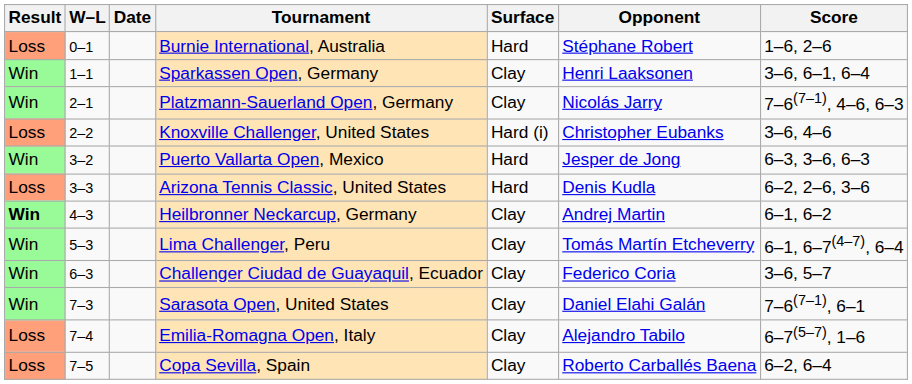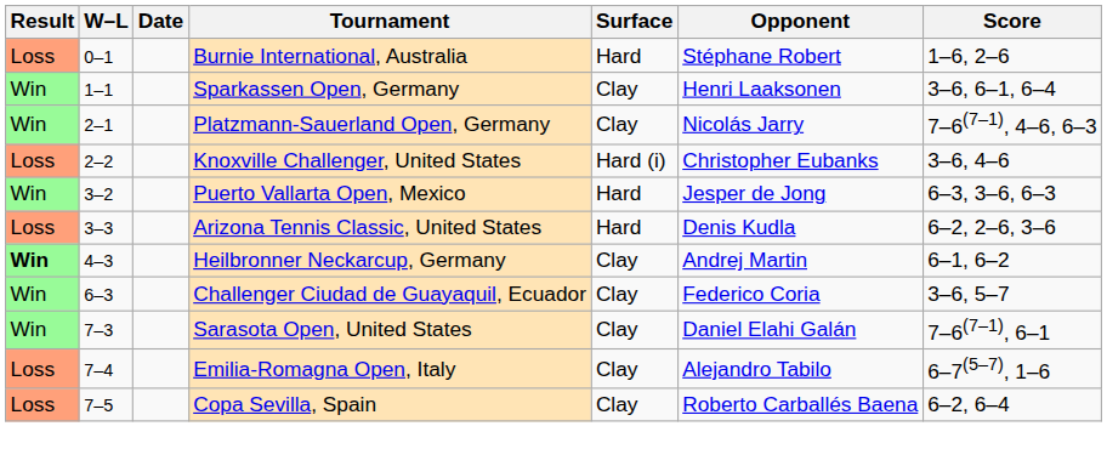 <table class="sortable wikitable nowrap">
 <tr>
 <th>Result</th>
 <th class="unsortable">W–L</th>
 <th>Date</th>
 <th>Tournament</th>
 <th>Surface</th>
 <th>Opponent</th>
 <th class="unsortable">Score</th>
 </tr>
 <tr>
 <td style="background:#ffa07a;">Loss</td>
 <td><small>0–1</small></td>
 <td><a href='#'></a></td>
 <td bgcolor=moccasin><a href='#'>Burnie International</a>, Australia</td>
 <td>Hard</td>
 <td> <a href='#'>Stéphane Robert</a></td>
 <td>1–6, 2–6</td>
 </tr>
 <tr>
 <td style="background:#98fb98;">Win</td>
 <td><small>1–1</small></td>
 <td><a href='#'></a></td>
 <td bgcolor=moccasin><a href='#'>Sparkassen Open</a>, Germany</td>
 <td>Clay</td>
 <td> <a href='#'>Henri Laaksonen</a></td>
 <td>3–6, 6–1, 6–4</td>
 </tr>
 <tr>
 <td style="background:#98fb98;">Win</td>
 <td><small>2–1</small></td>
 <td><a href='#'></a></td>
 <td bgcolor=moccasin><a href='#'>Platzmann-Sauerland Open</a>, Germany</td>
 <td>Clay</td>
 <td> <a href='#'>Nicolás Jarry</a></td>
 <td>7–6<sup>(7–1)</sup>, 4–6, 6–3</td>
 </tr>
 <tr>
 <td style="background:#ffa07a;">Loss</td>
 <td><small>2–2</small></td>
 <td><a href='#'></a></td>
 <td bgcolor=moccasin><a href='#'>Knoxville Challenger</a>, United States</td>
 <td>Hard (i)</td>
 <td> <a href='#'>Christopher Eubanks</a></td>
 <td>3–6, 4–6</td>
 </tr>
 <tr>
 <td style="background:#98fb98;">Win</td>
 <td><small>3–2</small></td>
 <td><a href='#'></a></td>
 <td bgcolor=moccasin><a href='#'>Puerto Vallarta Open</a>, Mexico</td>
 <td>Hard</td>
 <td> <a href='#'>Jesper de Jong</a></td>
 <td>6–3, 3–6, 6–3</td>
 </tr>
 <tr>
 <td style="background:#ffa07a;">Loss</td>
 <td><small>3–3</small></td>
 <td><a href='#'></a></td>
 <td bgcolor=moccasin><a href='#'>Arizona Tennis Classic</a>, United States</td>
 <td>Hard</td>
 <td> <a href='#'>Denis Kudla</a></td>
 <td>6–2, 2–6, 3–6</td>
 </tr>
 <tr>
 <td style="background:#98fb98;"><strong>Win</strong></td>
 <td><small>4–3</small></td>
 <td><a href='#'></a></td>
 <td bgcolor=moccasin><a href='#'>Heilbronner Neckarcup</a>, Germany</td>
 <td>Clay</td>
 <td> <a href='#'>Andrej Martin</a></td>
 <td>6–1, 6–2</td>
 </tr>
 <tr>
 <td style="background:#98fb98;">Win</td>
-<td><small>5–3</small></td>
-<td><a href='#'></a></td>
-<td bgcolor=moccasin><a href='#'>Lima Challenger</a>, Peru</td>
-<td>Clay</td>
-<td> <a href='#'>Tomás Martín Etcheverry</a></td>
-<td>6–1, 6–7<sup>(4–7)</sup>, 6–4</td>
-</tr>
-<tr>
-<td style="background:#98fb98;">Win</td>
 <td><small>6–3</small></td>
 <td><a href='#'></a></td>
 <td bgcolor=moccasin><a href='#'>Challenger Ciudad de Guayaquil</a>, Ecuador</td>
 <td>Clay</td>
 <td> <a href='#'>Federico Coria</a></td>
 <td>3–6, 5–7</td>
 </tr>
 <tr>
 <td style="background:#98fb98;">Win</td>
 <td><small>7–3</small></td>
 <td><a href='#'></a></td>
 <td bgcolor=moccasin><a href='#'>Sarasota Open</a>, United States</td>
 <td>Clay</td>
 <td> <a href='#'>Daniel Elahi Galán</a></td>
 <td>7–6<sup>(7–1)</sup>, 6–1</td>
 </tr>
 <tr>
 <td style="background:#ffa07a;">Loss</td>
 <td><small>7–4</small></td>
 <td><a href='#'></a></td>
 <td bgcolor=moccasin><a href='#'>Emilia-Romagna Open</a>, Italy</td>
 <td>Clay</td>
 <td> <a href='#'>Alejandro Tabilo</a></td>
 <td>6–7<sup>(5–7)</sup>, 1–6</td>
 </tr>
 <tr>
 <td style="background:#ffa07a;">Loss</td>
 <td><small>7–5</small></td>
 <td><a href='#'></a></td>
 <td bgcolor=moccasin><a href='#'>Copa Sevilla</a>, Spain</td>
 <td>Clay</td>
 <td> <a href='#'>Roberto Carballés Baena</a></td>
 <td>6–2, 6–4</td>
 </tr>
 </table>
